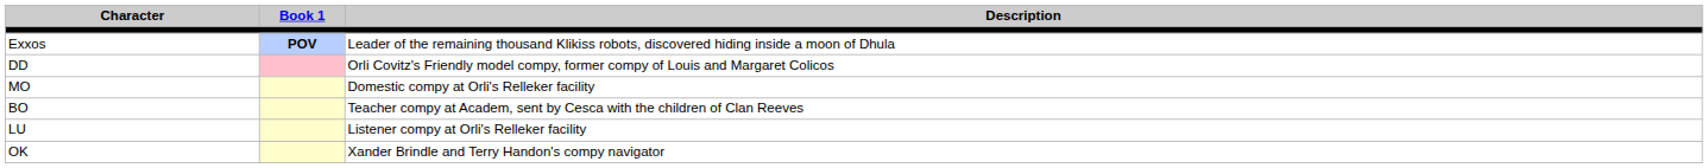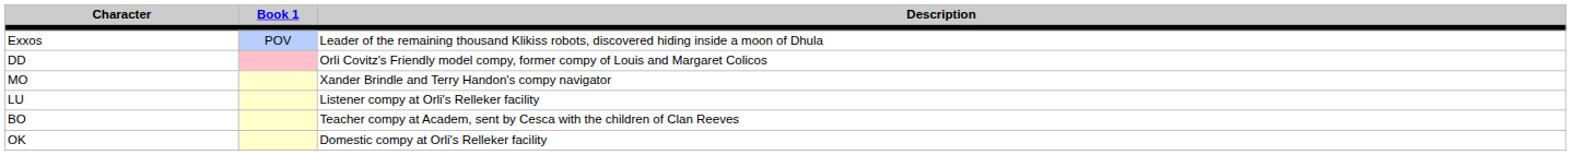 <table class="wikitable" style="width:100%; margin-right:auto; background:#fff;">
 <tr style="color:black">
 <th style="background:#ccc; width:15%;">Character</th>
 <th style="background:#ccc; width:5%;"><a href='#'>Book 1</a></th>
 <th style="background:#ccc; width:80%;">Description</th>
 </tr>
 <tr>
 <td colspan="3" style="background:#000000;"></td>
 </tr>
 <tr>
 <td>Exxos</td>
-<td style="text-align:center;background:#B7CEFF;"><strong>POV</strong></td>
+<td style="text-align:center;background:#B7CEFF;">POV</td>
 <td>Leader of the remaining thousand Klikiss robots, discovered hiding inside a moon of Dhula</td>
 </tr>
 <tr>
 <td>DD</td>
 <td style="background:pink;"></td>
 <td>Orli Covitz's Friendly model compy, former compy of Louis and Margaret Colicos</td>
 </tr>
 <tr>
 <td>MO</td>
 <td style="background:#ffc;"></td>
-<td>Domestic compy at Orli's Relleker facility</td>
+<td>Xander Brindle and Terry Handon's compy navigator</td>
+</tr>
+<tr>
+<td>LU</td>
+<td style="background:#ffc;"></td>
+<td>Listener compy at Orli's Relleker facility</td>
 </tr>
 <tr>
 <td>BO</td>
 <td style="background:#ffc;"></td>
 <td>Teacher compy at Academ, sent by Cesca with the children of Clan Reeves</td>
 </tr>
 <tr>
-<td>LU</td>
-<td style="background:#ffc;"></td>
-<td>Listener compy at Orli's Relleker facility</td>
-</tr>
-<tr>
 <td>OK</td>
 <td style="background:#ffc;"></td>
-<td>Xander Brindle and Terry Handon's compy navigator</td>
+<td>Domestic compy at Orli's Relleker facility</td>
 </tr>
 </table>
